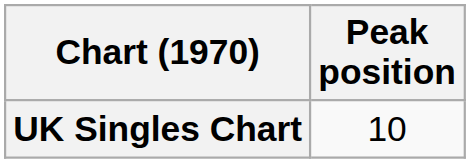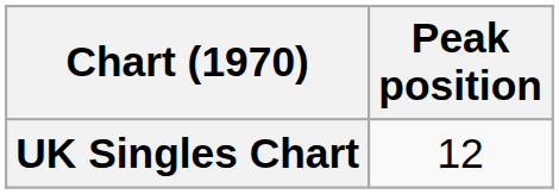 <table class="wikitable sortable plainrowheaders" style="text-align:center">
 <tr>
 <th scope="col">Chart (1970)</th>
 <th scope="col">Peak<br>position</th>
 </tr>
 <tr>
 <th scope="row">UK Singles Chart</th>
-<td>10</td>
+<td>12</td>
 </tr>
 </table>
